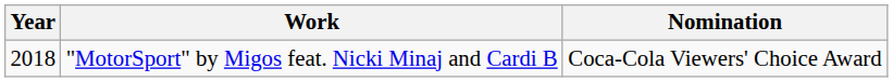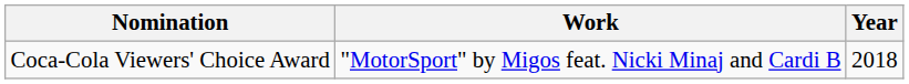 <table class="wikitable">
 <tr>
+<th>Nomination</th>
+<th>Work</th>
 <th>Year</th>
-<th>Work</th>
-<th>Nomination</th>
 </tr>
 <tr>
+<td>Coca-Cola Viewers' Choice Award</td>
+<td>"<a href='#'>MotorSport</a>" by <a href='#'>Migos</a> feat. <a href='#'>Nicki Minaj</a> and <a href='#'>Cardi B</a></td>
 <td>2018</td>
-<td>"<a href='#'>MotorSport</a>" by <a href='#'>Migos</a> feat. <a href='#'>Nicki Minaj</a> and <a href='#'>Cardi B</a></td>
-<td>Coca-Cola Viewers' Choice Award</td>
 </tr>
 </table>
